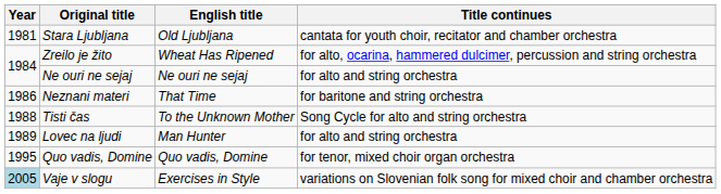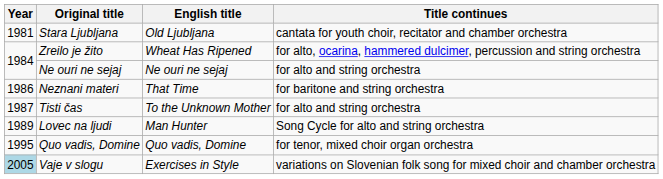 <table class="wikitable" style="font-size: 95%;">
 <tr>
 <th>Year</th>
 <th>Original title</th>
 <th>English title</th>
 <th>Title continues</th>
 </tr>
 <tr>
 <td>1981</td>
 <td><em>Stara Ljubljana</em></td>
 <td><em>Old Ljubljana</em></td>
 <td>cantata for youth choir, recitator and chamber orchestra</td>
 </tr>
 <tr>
 <td rowspan="2">1984</td>
 <td><em>Zreilo je žito</em></td>
 <td><em>Wheat Has Ripened</em></td>
 <td>for alto, <a href='#'>ocarina</a>, <a href='#'>hammered dulcimer</a>, percussion and string orchestra</td>
 </tr>
 <tr>
 <td><em>Ne ouri ne sejaj</em></td>
 <td><em>Ne ouri ne sejaj</em></td>
 <td>for alto and string orchestra</td>
 </tr>
 <tr>
 <td>1986</td>
 <td><em>Neznani materi</em></td>
 <td><em>That Time</em></td>
 <td>for baritone and string orchestra</td>
 </tr>
 <tr>
-<td>1988</td>
+<td>1987</td>
 <td><em>Tisti čas</em></td>
 <td><em>To the Unknown Mother</em></td>
-<td>Song Cycle for alto and string orchestra</td>
+<td>for alto and string orchestra</td>
 </tr>
 <tr>
 <td>1989</td>
 <td><em>Lovec na ljudi</em></td>
 <td><em>Man Hunter</em></td>
-<td>for alto and string orchestra</td>
+<td>Song Cycle for alto and string orchestra</td>
 </tr>
 <tr>
 <td>1995</td>
 <td><em>Quo vadis, Domine</em></td>
 <td><em>Quo vadis, Domine</em></td>
 <td>for tenor, mixed choir organ orchestra</td>
 </tr>
 <tr>
 <td style="background: lightblue;">2005</td>
 <td><em>Vaje v slogu</em></td>
 <td><em>Exercises in Style</em></td>
 <td>variations on Slovenian folk song for mixed choir and chamber orchestra</td>
 </tr>
 </table>
